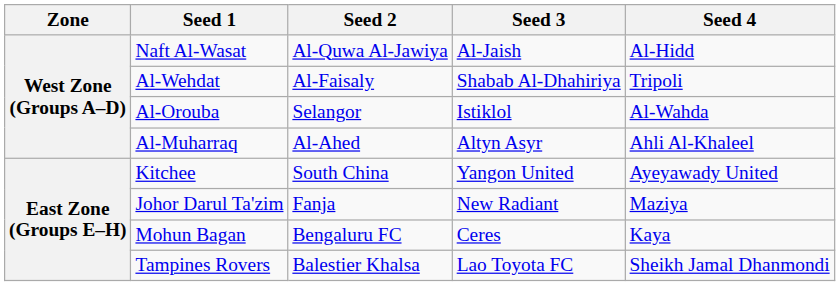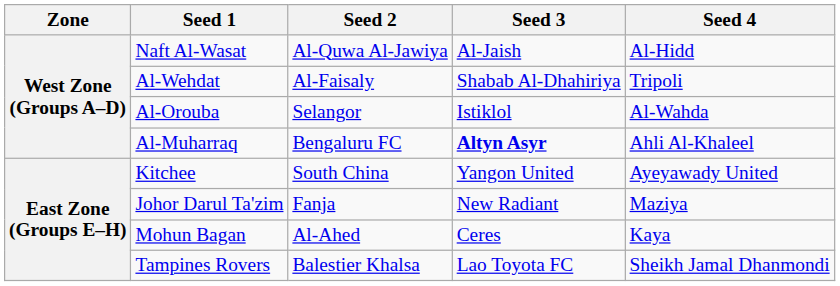 <table class="wikitable">
 <tr>
 <th>Zone</th>
 <th>Seed 1</th>
 <th>Seed 2</th>
 <th>Seed 3</th>
 <th>Seed 4</th>
 </tr>
 <tr>
 <th rowspan=4>West Zone<br>(Groups A–D)</th>
 <td> <a href='#'>Naft Al-Wasat</a></td>
 <td> <a href='#'>Al-Quwa Al-Jawiya</a></td>
 <td> <a href='#'>Al-Jaish</a></td>
 <td> <a href='#'>Al-Hidd</a> </td>
 </tr>
 <tr>
 <td> <a href='#'>Al-Wehdat</a></td>
 <td> <a href='#'>Al-Faisaly</a></td>
 <td> <a href='#'>Shabab Al-Dhahiriya</a></td>
 <td> <a href='#'>Tripoli</a> </td>
 </tr>
 <tr>
 <td> <a href='#'>Al-Orouba</a></td>
 <td> <a href='#'>Selangor</a></td>
 <td> <a href='#'>Istiklol</a></td>
 <td> <a href='#'>Al-Wahda</a> </td>
 </tr>
 <tr>
 <td> <a href='#'>Al-Muharraq</a></td>
-<td> <a href='#'>Al-Ahed</a></td>
-<td> <a href='#'>Altyn Asyr</a></td>
+<td> <a href='#'>Bengaluru FC</a></td>
+<td><strong> <a href='#'>Altyn Asyr</a></strong></td>
 <td> <a href='#'>Ahli Al-Khaleel</a> </td>
 </tr>
 <tr>
 <th rowspan=4>East Zone<br>(Groups E–H)</th>
 <td> <a href='#'>Kitchee</a></td>
 <td> <a href='#'>South China</a></td>
 <td> <a href='#'>Yangon United</a></td>
 <td> <a href='#'>Ayeyawady United</a></td>
 </tr>
 <tr>
 <td> <a href='#'>Johor Darul Ta'zim</a></td>
 <td> <a href='#'>Fanja</a></td>
 <td> <a href='#'>New Radiant</a></td>
 <td> <a href='#'>Maziya</a></td>
 </tr>
 <tr>
 <td> <a href='#'>Mohun Bagan</a></td>
-<td> <a href='#'>Bengaluru FC</a></td>
+<td> <a href='#'>Al-Ahed</a></td>
 <td> <a href='#'>Ceres</a></td>
 <td> <a href='#'>Kaya</a></td>
 </tr>
 <tr>
 <td> <a href='#'>Tampines Rovers</a></td>
 <td> <a href='#'>Balestier Khalsa</a></td>
 <td> <a href='#'>Lao Toyota FC</a></td>
 <td> <a href='#'>Sheikh Jamal Dhanmondi</a> </td>
 </tr>
 </table>
